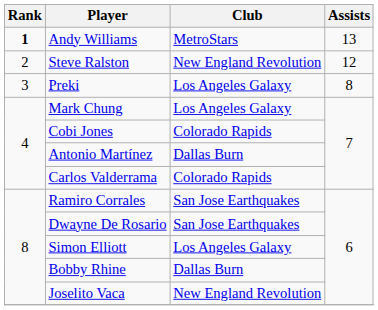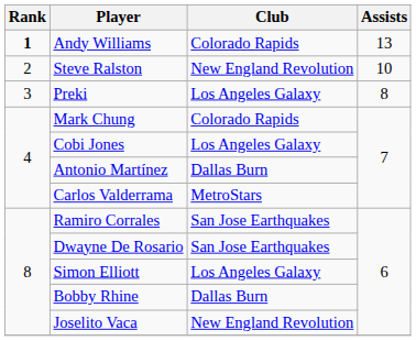 <table class="wikitable" style="text-align:center">
 <tr>
 <th>Rank</th>
 <th>Player</th>
 <th>Club</th>
 <th>Assists</th>
 </tr>
 <tr>
 <td><strong>1</strong></td>
 <td align="left"> <a href='#'>Andy Williams</a></td>
-<td align="left"><a href='#'>MetroStars</a></td>
+<td align="left"><a href='#'>Colorado Rapids</a></td>
 <td>13</td>
 </tr>
 <tr>
 <td>2</td>
 <td align="left"> <a href='#'>Steve Ralston</a></td>
 <td align="left"><a href='#'>New England Revolution</a></td>
-<td>12</td>
+<td>10</td>
 </tr>
 <tr>
 <td>3</td>
 <td align="left"> <a href='#'>Preki</a></td>
 <td align="left"><a href='#'>Los Angeles Galaxy</a></td>
 <td>8</td>
 </tr>
 <tr>
 <td rowspan="4">4</td>
 <td align="left"> <a href='#'>Mark Chung</a></td>
-<td align="left"><a href='#'>Los Angeles Galaxy</a></td>
+<td align="left"><a href='#'>Colorado Rapids</a></td>
 <td rowspan="4">7</td>
 </tr>
 <tr>
 <td align="left"> <a href='#'>Cobi Jones</a></td>
-<td align="left"><a href='#'>Colorado Rapids</a></td>
+<td align="left"><a href='#'>Los Angeles Galaxy</a></td>
 </tr>
 <tr>
 <td align="left"> <a href='#'>Antonio Martínez</a></td>
 <td align="left"><a href='#'>Dallas Burn</a></td>
 </tr>
 <tr>
 <td align="left"> <a href='#'>Carlos Valderrama</a></td>
-<td align="left"><a href='#'>Colorado Rapids</a></td>
+<td align="left"><a href='#'>MetroStars</a></td>
 </tr>
 <tr>
 <td rowspan="5">8</td>
 <td align="left"> <a href='#'>Ramiro Corrales</a></td>
 <td align="left"><a href='#'>San Jose Earthquakes</a></td>
 <td rowspan="5">6</td>
 </tr>
 <tr>
 <td align="left"> <a href='#'>Dwayne De Rosario</a></td>
 <td align="left"><a href='#'>San Jose Earthquakes</a></td>
 </tr>
 <tr>
 <td align="left"> <a href='#'>Simon Elliott</a></td>
 <td align="left"><a href='#'>Los Angeles Galaxy</a></td>
 </tr>
 <tr>
 <td align="left"> <a href='#'>Bobby Rhine</a></td>
 <td align="left"><a href='#'>Dallas Burn</a></td>
 </tr>
 <tr>
 <td align="left"> <a href='#'>Joselito Vaca</a></td>
 <td align="left"><a href='#'>New England Revolution</a></td>
 </tr>
 <tr>
 </tr>
 </table>
